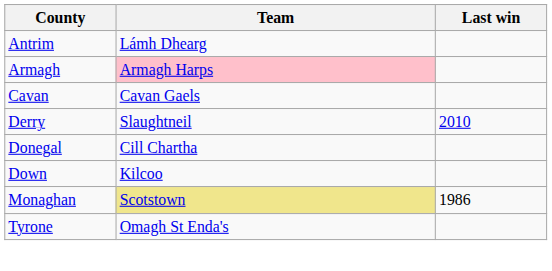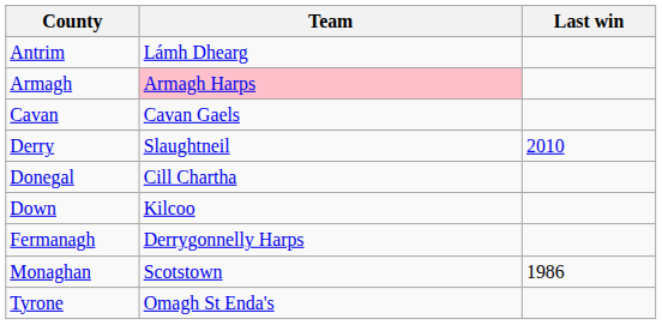 <table class="wikitable sortable" style="font-size: 95%; text-align:center; margin:1em auto;">
 <tr>
 <th scope="col" width="100">County</th>
 <th scope="col" width="300">Team</th>
 <th scope="col" width="100">Last win</th>
 </tr>
 <tr align="Left">
 <td><a href='#'>Antrim</a></td>
 <td> <a href='#'>Lámh Dhearg</a></td>
 <td></td>
 </tr>
 <tr align="Left">
 <td><a href='#'>Armagh</a></td>
 <td style="background: pink;"> <a href='#'>Armagh Harps</a></td>
 <td></td>
 </tr>
 <tr align="Left">
 <td><a href='#'>Cavan</a></td>
 <td> <a href='#'>Cavan Gaels</a></td>
 <td></td>
 </tr>
 <tr align="Left">
 <td><a href='#'>Derry</a></td>
 <td> <a href='#'>Slaughtneil</a></td>
 <td><a href='#'>2010</a></td>
 </tr>
 <tr align="Left">
 <td><a href='#'>Donegal</a></td>
 <td> <a href='#'>Cill Chartha</a></td>
 <td></td>
 </tr>
 <tr align="Left">
 <td><a href='#'>Down</a></td>
 <td> <a href='#'>Kilcoo</a></td>
 <td></td>
 </tr>
 <tr align="Left">
+<td><a href='#'>Fermanagh</a></td>
+<td> <a href='#'>Derrygonnelly Harps</a></td>
+<td></td>
+</tr>
+<tr align="Left">
 <td><a href='#'>Monaghan</a></td>
-<td style="background: khaki;"> <a href='#'>Scotstown</a></td>
+<td> <a href='#'>Scotstown</a></td>
 <td>1986</td>
 </tr>
 <tr align="Left">
 <td><a href='#'>Tyrone</a></td>
 <td> <a href='#'>Omagh St Enda's</a></td>
 <td></td>
 </tr>
 </table>
